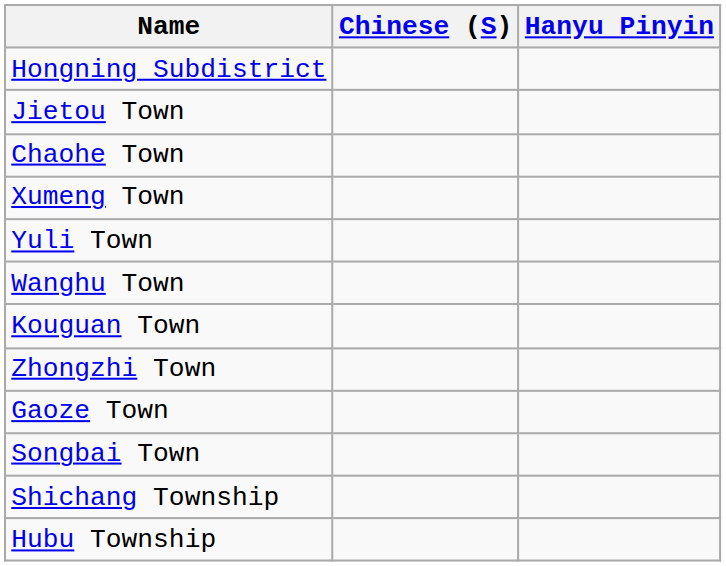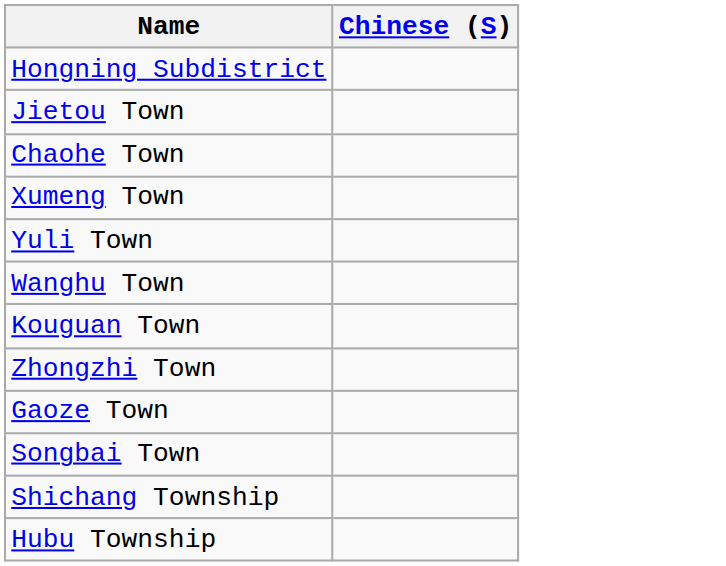 <table class="wikitable">
 <tr>
 <th>Name</th>
 <th><a href='#'>Chinese</a> (<a href='#'>S</a>)</th>
-<th><a href='#'>Hanyu Pinyin</a></th>
 </tr>
 <tr>
 <td><a href='#'>Hongning Subdistrict</a></td>
-<td></td>
 <td></td>
 </tr>
 <tr>
 <td><a href='#'>Jietou</a> Town</td>
 <td></td>
-<td></td>
 </tr>
 <tr>
 <td><a href='#'>Chaohe</a> Town</td>
-<td></td>
 <td></td>
 </tr>
 <tr>
 <td><a href='#'>Xumeng</a> Town</td>
 <td></td>
-<td></td>
 </tr>
 <tr>
 <td><a href='#'>Yuli</a> Town</td>
-<td></td>
 <td></td>
 </tr>
 <tr>
 <td><a href='#'>Wanghu</a> Town</td>
 <td></td>
-<td></td>
 </tr>
 <tr>
 <td><a href='#'>Kouguan</a> Town</td>
-<td></td>
 <td></td>
 </tr>
 <tr>
 <td><a href='#'>Zhongzhi</a> Town</td>
 <td></td>
-<td></td>
 </tr>
 <tr>
 <td><a href='#'>Gaoze</a> Town</td>
-<td></td>
 <td></td>
 </tr>
 <tr>
 <td><a href='#'>Songbai</a> Town</td>
 <td></td>
-<td></td>
 </tr>
 <tr>
 <td><a href='#'>Shichang</a> Township</td>
-<td></td>
 <td></td>
 </tr>
 <tr>
 <td><a href='#'>Hubu</a> Township</td>
 <td></td>
-<td></td>
 </tr>
 </table>
